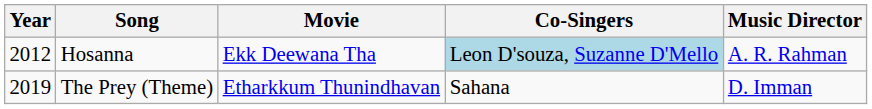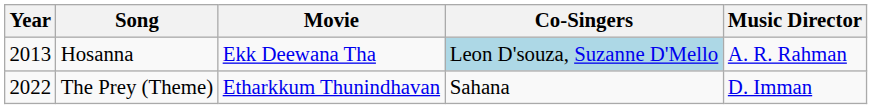 <table class= "wikitable">
 <tr>
 <th>Year</th>
 <th>Song</th>
 <th>Movie</th>
 <th>Co-Singers</th>
 <th>Music Director</th>
 </tr>
 <tr>
-<td>2012</td>
+<td>2013</td>
 <td>Hosanna</td>
 <td><a href='#'>Ekk Deewana Tha</a></td>
 <td style="background: lightblue;">Leon D'souza, <a href='#'>Suzanne D'Mello</a></td>
 <td><a href='#'>A. R. Rahman</a></td>
 </tr>
 <tr>
-<td>2019</td>
+<td>2022</td>
 <td>The Prey (Theme)</td>
 <td><a href='#'>Etharkkum Thunindhavan</a></td>
 <td>Sahana</td>
 <td><a href='#'>D. Imman</a></td>
 </tr>
 </table>
